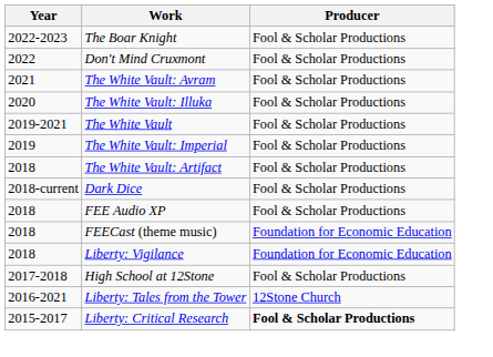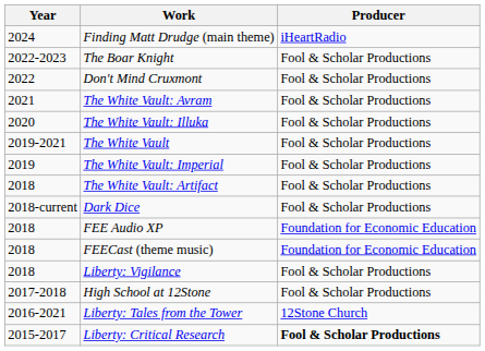 <table class="wikitable">
 <tr>
 <th>Year</th>
 <th>Work</th>
 <th>Producer</th>
+</tr>
+<tr>
+<td>2024</td>
+<td><em>Finding Matt Drudge</em> (main theme)</td>
+<td><a href='#'>iHeartRadio</a></td>
 </tr>
 <tr>
 <td>2022-2023</td>
 <td><em>The Boar Knight</em></td>
 <td>Fool & Scholar Productions</td>
 </tr>
 <tr>
 <td>2022</td>
 <td><em>Don't Mind Cruxmont</em></td>
 <td>Fool & Scholar Productions</td>
 </tr>
 <tr>
 <td>2021</td>
 <td><em><a href='#'>The White Vault: Avram</a></em></td>
 <td>Fool & Scholar Productions</td>
 </tr>
 <tr>
 <td>2020</td>
 <td><em><a href='#'>The White Vault: Illuka</a></em></td>
 <td>Fool & Scholar Productions</td>
 </tr>
 <tr>
 <td>2019-2021</td>
 <td><em><a href='#'>The White Vault</a></em></td>
 <td>Fool & Scholar Productions</td>
 </tr>
 <tr>
 <td>2019</td>
 <td><em><a href='#'>The White Vault: Imperial</a></em></td>
 <td>Fool & Scholar Productions</td>
 </tr>
 <tr>
 <td>2018</td>
 <td><em><a href='#'>The White Vault: Artifact</a></em></td>
 <td>Fool & Scholar Productions</td>
 </tr>
 <tr>
 <td>2018-current</td>
 <td><em><a href='#'>Dark Dice</a></em></td>
 <td>Fool & Scholar Productions</td>
 </tr>
 <tr>
 <td>2018</td>
 <td><em>FEE Audio XP</em></td>
-<td>Fool & Scholar Productions</td>
+<td><a href='#'>Foundation for Economic Education</a></td>
 </tr>
 <tr>
 <td>2018</td>
 <td><em>FEECast</em> (theme music)</td>
 <td><a href='#'>Foundation for Economic Education</a></td>
 </tr>
 <tr>
 <td>2018</td>
 <td><em><a href='#'>Liberty: Vigilance</a></em></td>
-<td><a href='#'>Foundation for Economic Education</a></td>
+<td>Fool & Scholar Productions</td>
 </tr>
 <tr>
 <td>2017-2018</td>
 <td><em>High School at 12Stone</em></td>
 <td>Fool & Scholar Productions</td>
 </tr>
 <tr>
 <td>2016-2021</td>
 <td><em><a href='#'>Liberty: Tales from the Tower</a></em></td>
 <td><a href='#'>12Stone Church</a></td>
 </tr>
 <tr>
 <td>2015-2017</td>
 <td><em><a href='#'>Liberty: Critical Research</a></em></td>
 <td><strong>Fool & Scholar Productions</strong></td>
 </tr>
 </table>
